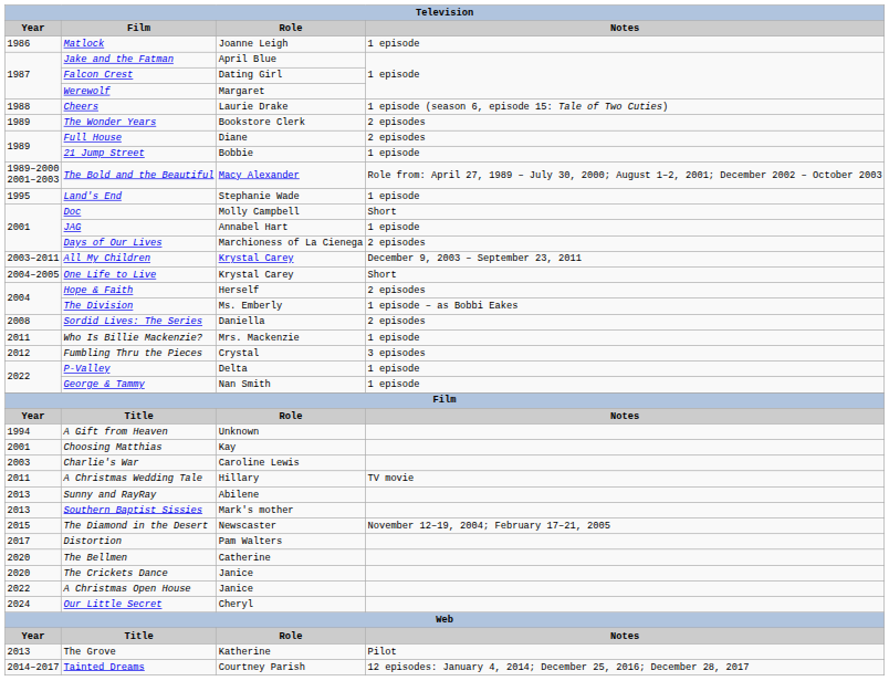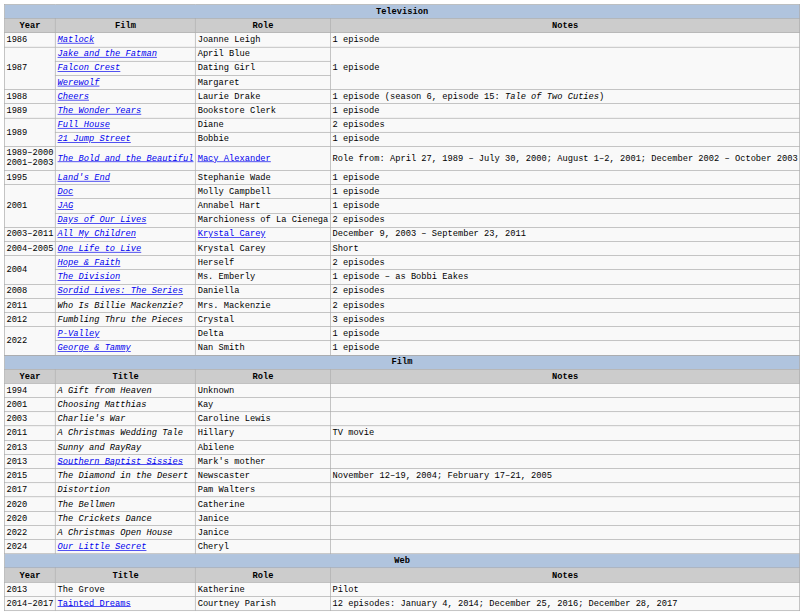 <table class="wikitable">
 <tr style="text-align:center;">
 <th colspan=4 style="background:#B0C4DE;">Television</th>
 </tr>
 <tr style="text-align:center;">
 <th style="background:#ccc;">Year</th>
 <th style="background:#ccc;">Film</th>
 <th style="background:#ccc;">Role</th>
 <th style="background:#ccc;">Notes</th>
 </tr>
 <tr>
 <td>1986</td>
 <td><em><a href='#'>Matlock</a></em></td>
 <td>Joanne Leigh</td>
 <td>1 episode</td>
 </tr>
 <tr>
 <td rowspan=3>1987</td>
 <td><em><a href='#'>Jake and the Fatman</a></em></td>
 <td>April Blue</td>
 <td Rowspan=3>1 episode</td>
 </tr>
 <tr>
 <td><em><a href='#'>Falcon Crest</a></em></td>
 <td>Dating Girl</td>
 </tr>
 <tr>
 <td><em><a href='#'>Werewolf</a></em></td>
 <td>Margaret</td>
 </tr>
 <tr>
 <td>1988</td>
 <td><em><a href='#'>Cheers</a></em></td>
 <td>Laurie Drake</td>
 <td>1 episode (season 6, episode 15: <em>Tale of Two Cuties</em>)</td>
 </tr>
 <tr>
 <td>1989</td>
 <td><em><a href='#'>The Wonder Years</a></em></td>
 <td>Bookstore Clerk</td>
-<td>2 episodes</td>
+<td>1 episode</td>
 </tr>
 <tr>
 <td rowspan=2>1989</td>
 <td><em><a href='#'>Full House</a></em></td>
 <td>Diane</td>
 <td>2 episodes</td>
 </tr>
 <tr>
 <td><em><a href='#'>21 Jump Street</a></em></td>
 <td>Bobbie</td>
 <td>1 episode</td>
 </tr>
 <tr>
 <td>1989–2000<br>2001–2003</td>
 <td><em><a href='#'>The Bold and the Beautiful</a></em></td>
 <td><a href='#'>Macy Alexander</a></td>
 <td>Role from: April 27, 1989 – July 30, 2000; August 1–2, 2001; December 2002 – October 2003</td>
 </tr>
 <tr>
 <td>1995</td>
 <td><em><a href='#'>Land's End</a></em></td>
 <td>Stephanie Wade</td>
 <td>1 episode</td>
 </tr>
 <tr>
 <td rowspan=3>2001</td>
 <td><em><a href='#'>Doc</a></em></td>
 <td>Molly Campbell</td>
-<td>Short</td>
+<td>1 episode</td>
 </tr>
 <tr>
 <td><em><a href='#'>JAG</a></em></td>
 <td>Annabel Hart</td>
 <td>1 episode</td>
 </tr>
 <tr>
 <td><em><a href='#'>Days of Our Lives</a></em></td>
 <td>Marchioness of La Cienega</td>
 <td>2 episodes</td>
 </tr>
 <tr>
 <td>2003–2011</td>
 <td><em><a href='#'>All My Children</a></em></td>
 <td><a href='#'>Krystal Carey</a></td>
 <td>December 9, 2003 – September 23, 2011</td>
 </tr>
 <tr>
 <td>2004–2005</td>
 <td><em><a href='#'>One Life to Live</a></em></td>
 <td>Krystal Carey</td>
 <td>Short</td>
 </tr>
 <tr>
 <td rowspan=2>2004</td>
 <td><em><a href='#'>Hope & Faith</a></em></td>
 <td>Herself</td>
 <td>2 episodes</td>
 </tr>
 <tr>
 <td><em><a href='#'>The Division</a></em></td>
 <td>Ms. Emberly</td>
 <td>1 episode – as Bobbi Eakes</td>
 </tr>
 <tr>
 <td>2008</td>
 <td><em><a href='#'>Sordid Lives: The Series</a></em></td>
 <td>Daniella</td>
 <td>2 episodes</td>
 </tr>
 <tr>
 <td>2011</td>
 <td><em>Who Is Billie Mackenzie?</em></td>
 <td>Mrs. Mackenzie</td>
-<td>1 episode</td>
+<td>2 episodes</td>
 </tr>
 <tr>
 <td>2012</td>
 <td><em>Fumbling Thru the Pieces</em></td>
 <td>Crystal</td>
 <td>3 episodes</td>
 </tr>
 <tr>
 <td rowspan=2>2022</td>
 <td><em><a href='#'>P-Valley</a></em></td>
 <td>Delta</td>
 <td>1 episode</td>
 </tr>
 <tr>
 <td><em><a href='#'>George & Tammy</a></em></td>
 <td>Nan Smith</td>
 <td>1 episode</td>
 </tr>
 <tr>
 </tr>
 <tr style="text-align:center;">
 <th colspan=4 style="background:#B0C4DE;">Film</th>
 </tr>
 <tr style="text-align:center;">
 <th style="background:#ccc;">Year</th>
 <th style="background:#ccc;">Title</th>
 <th style="background:#ccc;">Role</th>
 <th style="background:#ccc;">Notes</th>
 </tr>
 <tr>
 <td>1994</td>
 <td><em>A Gift from Heaven</em></td>
 <td>Unknown</td>
 <td></td>
 </tr>
 <tr>
 <td>2001</td>
 <td><em>Choosing Matthias</em></td>
 <td>Kay</td>
 <td></td>
 </tr>
 <tr>
 <td>2003</td>
 <td><em>Charlie's War</em></td>
 <td>Caroline Lewis</td>
 <td></td>
 </tr>
 <tr>
 <td>2011</td>
 <td><em>A Christmas Wedding Tale</em></td>
 <td>Hillary</td>
 <td>TV movie</td>
 </tr>
 <tr>
 <td>2013</td>
 <td><em>Sunny and RayRay</em></td>
 <td>Abilene</td>
 <td></td>
 </tr>
 <tr>
 <td>2013</td>
 <td><em><a href='#'>Southern Baptist Sissies</a></em></td>
 <td>Mark's mother</td>
 <td></td>
 </tr>
 <tr>
 <td>2015</td>
 <td><em>The Diamond in the Desert</em></td>
 <td>Newscaster</td>
 <td>November 12–19, 2004; February 17–21, 2005</td>
 </tr>
 <tr>
 <td>2017</td>
 <td><em>Distortion</em></td>
 <td>Pam Walters</td>
 <td></td>
 </tr>
 <tr>
 <td>2020</td>
 <td><em>The Bellmen</em></td>
 <td>Catherine</td>
 <td></td>
 </tr>
 <tr>
 <td>2020</td>
 <td><em>The Crickets Dance</em></td>
 <td>Janice</td>
 <td></td>
 </tr>
 <tr>
 <td>2022</td>
 <td><em>A Christmas Open House</em></td>
 <td>Janice</td>
 <td></td>
 </tr>
 <tr>
 <td>2024</td>
 <td><em><a href='#'>Our Little Secret</a></td>
 <td>Cheryl</td>
 <td></td>
 </tr>
 <tr style="text-align:center;">
 <th colspan=4 style="background:#B0C4DE;">Web</th>
 </tr>
 <tr style="text-align:center;">
 <th style="background:#ccc;">Year</th>
 <th style="background:#ccc;">Title</th>
 <th style="background:#ccc;">Role</th>
 <th style="background:#ccc;">Notes</th>
 </tr>
 <tr>
 <td>2013</td>
 <td></em>The Grove<em></td>
 <td>Katherine</td>
 <td>Pilot</td>
 </tr>
 <tr>
 <td>2014–2017</td>
 <td></em><a href='#'>Tainted Dreams</a><em></td>
 <td>Courtney Parish</td>
 <td>12 episodes: January 4, 2014; December 25, 2016; December 28, 2017</td>
 </tr>
 </table>
